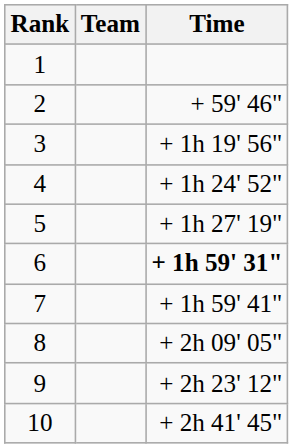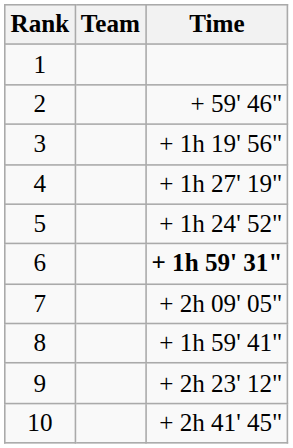 <table class="wikitable">
 <tr>
 <th scope="col">Rank</th>
 <th scope="col">Team</th>
 <th scope="col">Time</th>
 </tr>
 <tr>
 <td style="text-align:center;">1</td>
 <td> </td>
 <td></td>
 </tr>
 <tr>
 <td style="text-align:center;">2</td>
 <td> </td>
 <td align="right">+ 59' 46"</td>
 </tr>
 <tr>
 <td style="text-align:center;">3</td>
 <td> </td>
 <td align="right">+ 1h 19' 56"</td>
 </tr>
 <tr>
 <td style="text-align:center;">4</td>
 <td> </td>
-<td align="right">+ 1h 24' 52"</td>
+<td align="right">+ 1h 27' 19"</td>
 </tr>
 <tr>
 <td style="text-align:center;">5</td>
 <td> </td>
-<td align="right">+ 1h 27' 19"</td>
+<td align="right">+ 1h 24' 52"</td>
 </tr>
 <tr>
 <td style="text-align:center;">6</td>
 <td> </td>
 <td align="right"><strong>+ 1h 59' 31"</strong></td>
 </tr>
 <tr>
 <td style="text-align:center;">7</td>
 <td> </td>
-<td align="right">+ 1h 59' 41"</td>
+<td align="right">+ 2h 09' 05"</td>
 </tr>
 <tr>
 <td style="text-align:center;">8</td>
 <td> </td>
-<td align="right">+ 2h 09' 05"</td>
+<td align="right">+ 1h 59' 41"</td>
 </tr>
 <tr>
 <td style="text-align:center;">9</td>
 <td> </td>
 <td align="right">+ 2h 23' 12"</td>
 </tr>
 <tr>
 <td style="text-align:center;">10</td>
 <td> </td>
 <td align="right">+ 2h 41' 45"</td>
 </tr>
 </table>
